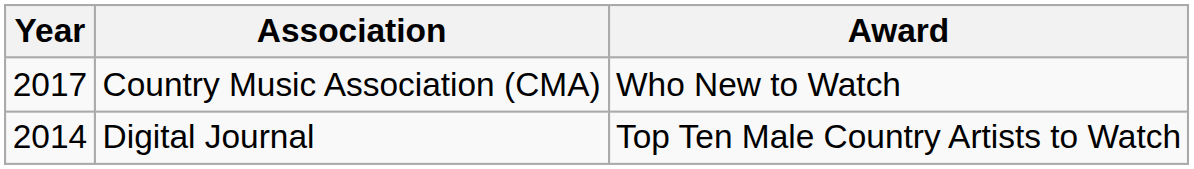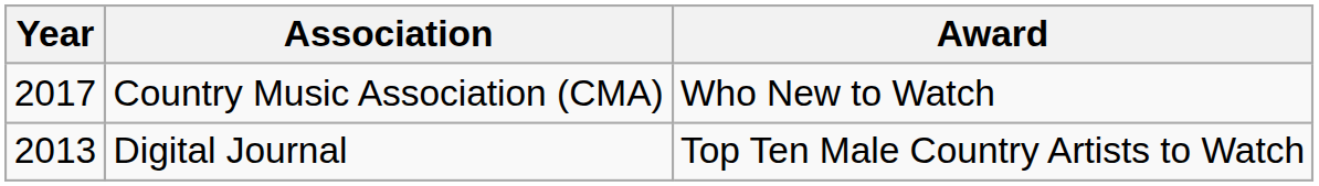 <table class="wikitable">
 <tr>
 <th>Year</th>
 <th>Association</th>
 <th>Award</th>
 </tr>
 <tr>
 <td>2017</td>
 <td>Country Music Association (CMA)</td>
 <td>Who New to Watch</td>
 </tr>
 <tr>
-<td>2014</td>
+<td>2013</td>
 <td>Digital Journal</td>
 <td>Top Ten Male Country Artists to Watch</td>
 </tr>
 </table>
